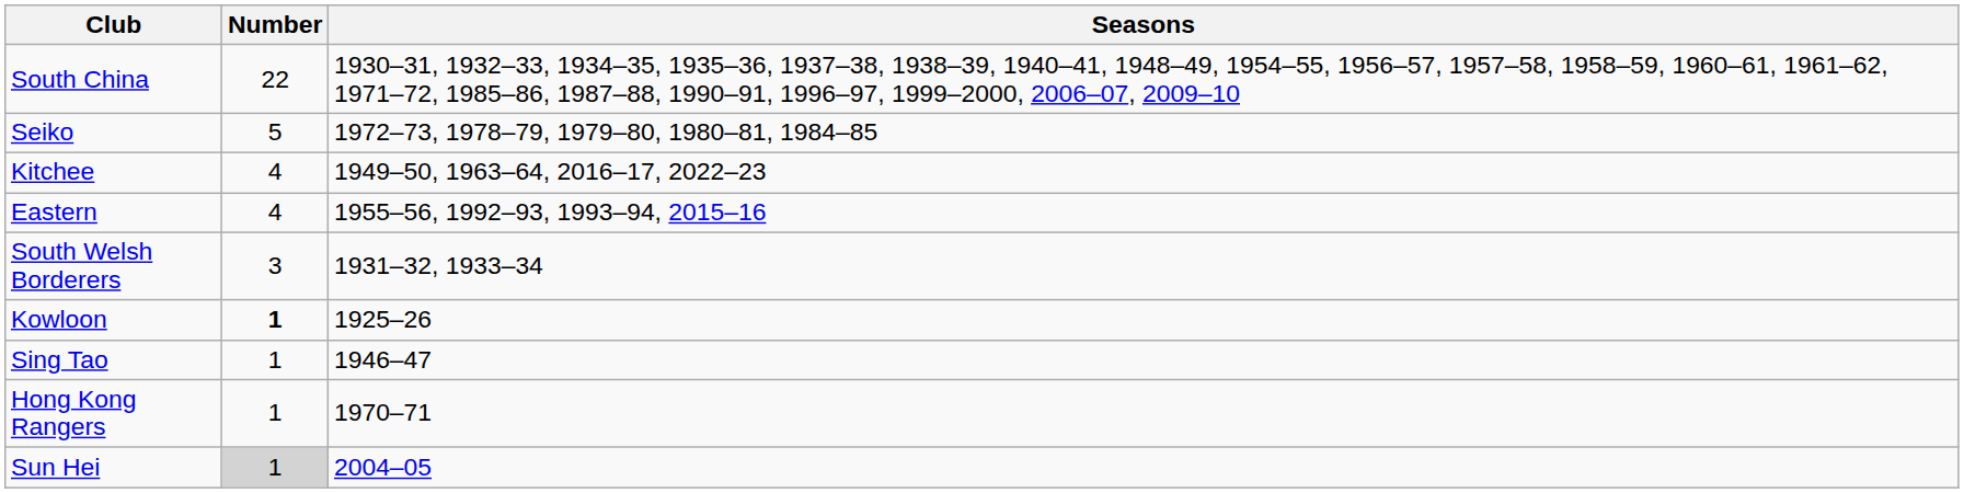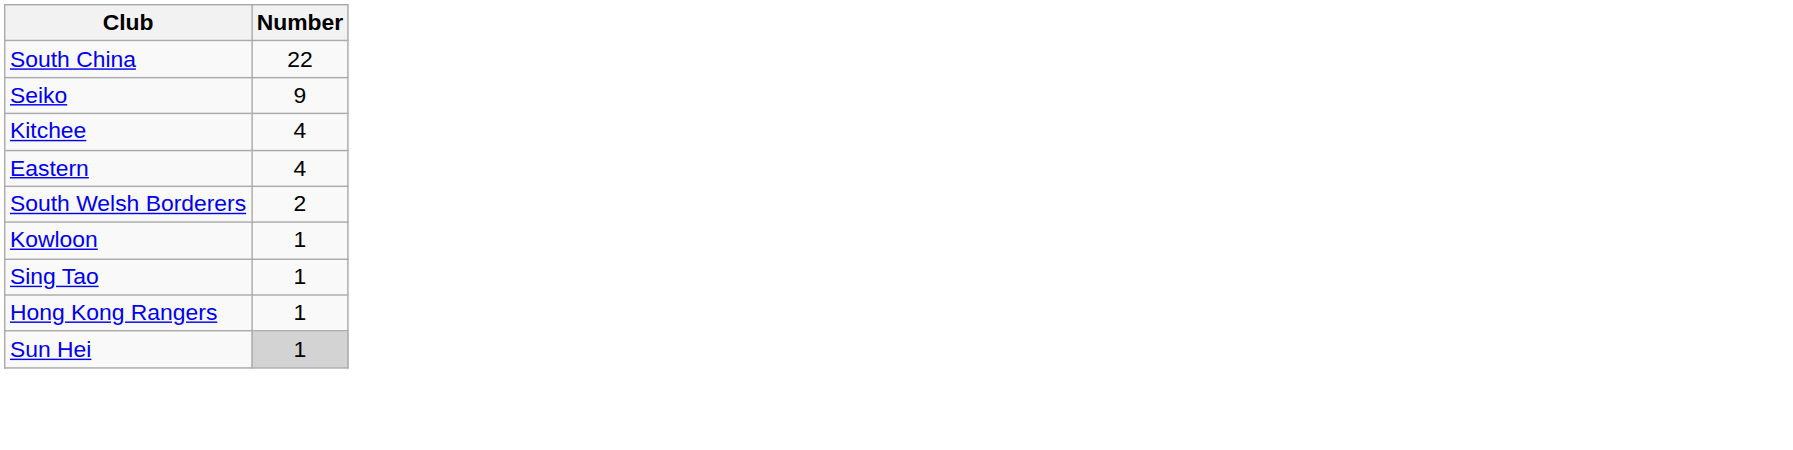 <table class="wikitable sortable">
 <tr>
 <th>Club</th>
 <th>Number</th>
-<th>Seasons</th>
 </tr>
 <tr>
 <td><a href='#'>South China</a></td>
 <td style="text-align:center">22</td>
-<td>1930–31, 1932–33, 1934–35, 1935–36, 1937–38, 1938–39, 1940–41, 1948–49, 1954–55, 1956–57, 1957–58, 1958–59, 1960–61, 1961–62, 1971–72, 1985–86, 1987–88, 1990–91, 1996–97, 1999–2000, <a href='#'>2006–07</a>, <a href='#'>2009–10</a></td>
 </tr>
 <tr>
 <td><a href='#'>Seiko</a></td>
-<td style="text-align:center">5</td>
-<td>1972–73, 1978–79, 1979–80, 1980–81, 1984–85</td>
+<td style="text-align:center">9</td>
 </tr>
 <tr>
 <td><a href='#'>Kitchee</a></td>
 <td style="text-align:center">4</td>
-<td>1949–50, 1963–64, 2016–17, 2022–23</td>
 </tr>
 <tr>
 <td><a href='#'>Eastern</a></td>
 <td style="text-align:center">4</td>
-<td>1955–56, 1992–93, 1993–94, <a href='#'>2015–16</a></td>
 </tr>
 <tr>
 <td><a href='#'>South Welsh Borderers</a></td>
-<td style="text-align:center">3</td>
-<td>1931–32, 1933–34</td>
+<td style="text-align:center">2</td>
 </tr>
 <tr>
 <td><a href='#'>Kowloon</a></td>
-<td style="text-align:center"><strong>1</strong></td>
-<td>1925–26</td>
+<td style="text-align:center">1</td>
 </tr>
 <tr>
 <td><a href='#'>Sing Tao</a></td>
 <td style="text-align:center">1</td>
-<td>1946–47</td>
 </tr>
 <tr>
 <td><a href='#'>Hong Kong Rangers</a></td>
 <td style="text-align:center">1</td>
-<td>1970–71</td>
 </tr>
 <tr>
 <td><a href='#'>Sun Hei</a></td>
 <td style="background: lightgrey; text-align:center">1</td>
-<td><a href='#'>2004–05</a></td>
 </tr>
 </table>
